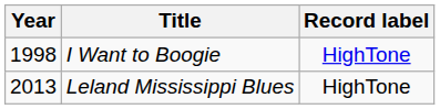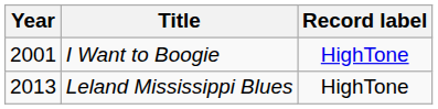 <table class="wikitable sortable">
 <tr>
 <th>Year</th>
 <th>Title</th>
 <th>Record label</th>
 </tr>
 <tr>
-<td>1998</td>
+<td>2001</td>
 <td><em>I Want to Boogie</em></td>
 <td style="text-align:center;"><a href='#'>HighTone</a></td>
 </tr>
 <tr>
 <td>2013</td>
 <td><em>Leland Mississippi Blues</em></td>
 <td style="text-align:center;">HighTone</td>
 </tr>
 </table>
